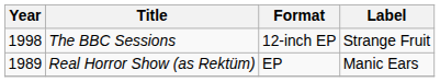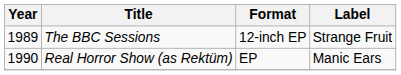 <table class="wikitable">
 <tr>
 <th>Year</th>
 <th>Title</th>
 <th>Format</th>
 <th>Label</th>
 </tr>
 <tr>
-<td>1998</td>
+<td>1989</td>
 <td><em>The BBC Sessions</em></td>
 <td>12-inch EP</td>
 <td>Strange Fruit</td>
 </tr>
 <tr>
-<td>1989</td>
+<td>1990</td>
 <td><em>Real Horror Show</em> <em>(as Rektüm)</em></td>
 <td>EP</td>
 <td>Manic Ears</td>
 </tr>
 <tr>
 </tr>
 </table>
